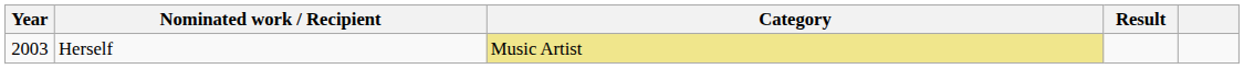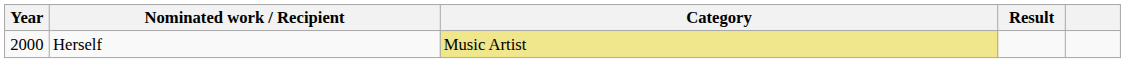 <table class="wikitable plainrowheaders" style="width:85%;">
 <tr>
 <th scope="col" style="width:4%;">Year</th>
 <th scope="col" style="width:35%;">Nominated work / Recipient</th>
 <th scope="col" style="width:50%;">Category</th>
 <th scope="col" style="width:6%;">Result</th>
 <th scope="col" style="width:6%;"></th>
 </tr>
 <tr>
-<td align="center">2003</td>
+<td align="center">2000</td>
 <td>Herself</td>
 <td style="background: khaki;">Music Artist</td>
 <td></td>
 <td></td>
 </tr>
 </table>
